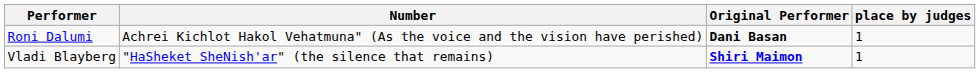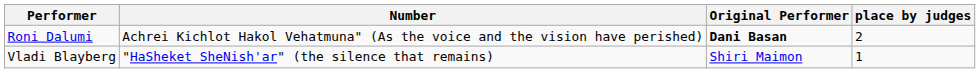 <table class="wikitable">
 <tr>
 <th>Performer</th>
 <th>Number</th>
 <th>Original Performer</th>
 <th>place by judges</th>
 </tr>
 <tr>
 <td><a href='#'>Roni Dalumi</a></td>
 <td>Achrei Kichlot Hakol Vehatmuna" (As the voice and the vision have perished)</td>
 <td><strong>Dani Basan</strong></td>
-<td>1</td>
+<td>2</td>
 </tr>
 <tr>
 <td>Vladi Blayberg</td>
 <td>"<a href='#'>HaSheket SheNish'ar</a>" (the silence that remains)</td>
-<td><strong><a href='#'>Shiri Maimon</a></strong></td>
+<td><a href='#'>Shiri Maimon</a></td>
 <td>1</td>
 </tr>
 </table>
